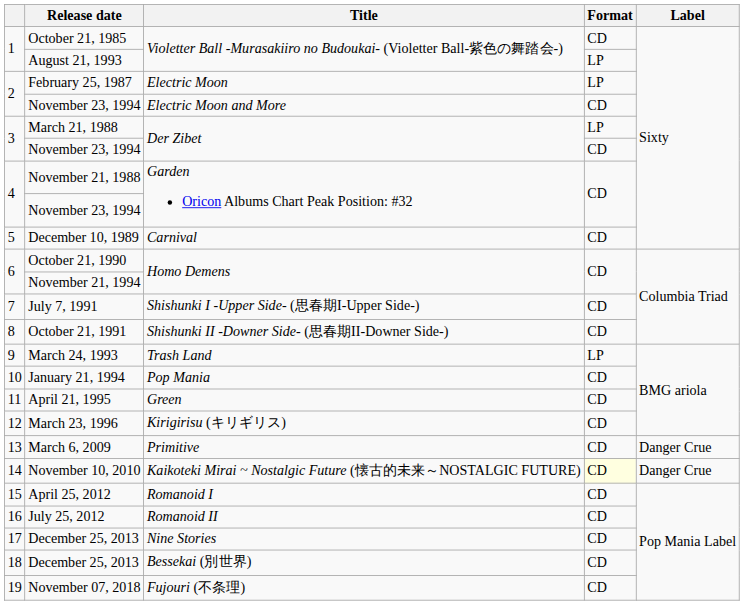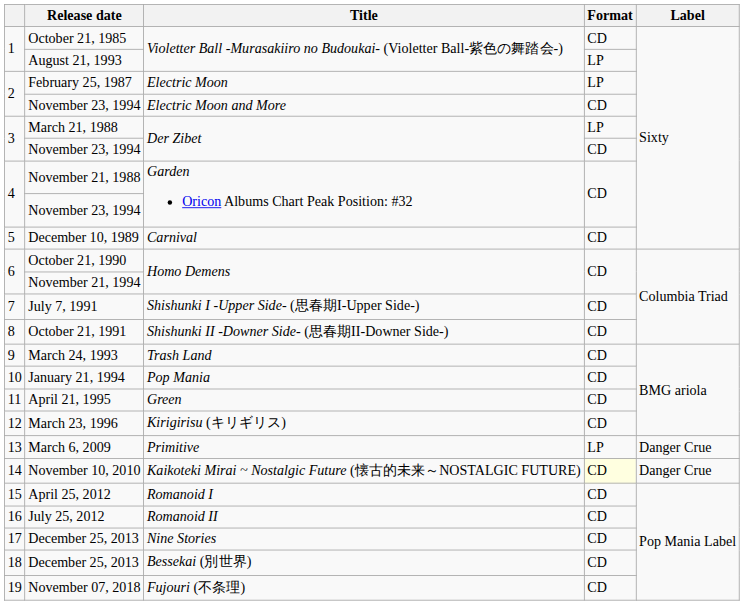 <table class="wikitable">
 <tr>
 <th></th>
 <th>Release date</th>
 <th>Title</th>
 <th>Format</th>
 <th>Label</th>
 </tr>
 <tr>
 <td rowspan="2">1</td>
 <td>October 21, 1985</td>
 <td rowspan="2"><em>Violetter Ball -Murasakiiro no Budoukai-</em> (Violetter Ball-紫色の舞踏会-)</td>
 <td>CD</td>
 <td rowspan="9">Sixty</td>
 </tr>
 <tr>
 <td>August 21, 1993</td>
 <td>LP</td>
 </tr>
 <tr>
 <td rowspan="2">2</td>
 <td>February 25, 1987</td>
 <td><em>Electric Moon</em></td>
 <td>LP</td>
 </tr>
 <tr>
 <td>November 23, 1994</td>
 <td><em>Electric Moon and More</em></td>
 <td>CD</td>
 </tr>
 <tr>
 <td rowspan="2">3</td>
 <td>March 21, 1988</td>
 <td rowspan="2"><em>Der Zibet</em></td>
 <td>LP</td>
 </tr>
 <tr>
 <td>November 23, 1994</td>
 <td>CD</td>
 </tr>
 <tr>
 <td rowspan="2">4</td>
 <td>November 21, 1988</td>
 <td rowspan="2"><em>Garden</em><br><ul><li><a href='#'>Oricon</a> Albums Chart Peak Position: #32</li></ul></td>
 <td rowspan="2">CD</td>
 </tr>
 <tr>
 <td>November 23, 1994</td>
 </tr>
 <tr>
 <td>5</td>
 <td>December 10, 1989</td>
 <td><em>Carnival</em></td>
 <td>CD</td>
 </tr>
 <tr>
 <td rowspan="2">6</td>
 <td>October 21, 1990</td>
 <td rowspan="2"><em>Homo Demens</em></td>
 <td rowspan="2">CD</td>
 <td rowspan="4">Columbia Triad</td>
 </tr>
 <tr>
 <td>November 21, 1994</td>
 </tr>
 <tr>
 <td>7</td>
 <td>July 7, 1991</td>
 <td><em>Shishunki I -Upper Side-</em> (思春期I-Upper Side-)</td>
 <td>CD</td>
 </tr>
 <tr>
 <td>8</td>
 <td>October 21, 1991</td>
 <td><em>Shishunki II -Downer Side-</em> (思春期II-Downer Side-)</td>
 <td>CD</td>
 </tr>
 <tr>
 <td>9</td>
 <td>March 24, 1993</td>
 <td><em>Trash Land</em></td>
-<td>LP</td>
+<td>CD</td>
 <td rowspan="4">BMG ariola</td>
 </tr>
 <tr>
 <td>10</td>
 <td>January 21, 1994</td>
 <td><em>Pop Mania</em></td>
 <td>CD</td>
 </tr>
 <tr>
 <td>11</td>
 <td>April 21, 1995</td>
 <td><em>Green</em></td>
 <td>CD</td>
 </tr>
 <tr>
 <td>12</td>
 <td>March 23, 1996</td>
 <td><em>Kirigirisu</em> (キリギリス)</td>
 <td>CD</td>
 </tr>
 <tr>
 <td>13</td>
 <td>March 6, 2009</td>
 <td><em>Primitive</em></td>
-<td>CD</td>
+<td>LP</td>
 <td>Danger Crue</td>
 </tr>
 <tr>
 <td>14</td>
 <td>November 10, 2010</td>
 <td><em>Kaikoteki Mirai ~ Nostalgic Future</em> (懐古的未来～NOSTALGIC FUTURE)</td>
 <td style="background: lightyellow;">CD</td>
 <td>Danger Crue</td>
 </tr>
 <tr>
 <td>15</td>
 <td>April 25, 2012</td>
 <td><em>Romanoid I</em></td>
 <td>CD</td>
 <td rowspan="5">Pop Mania Label</td>
 </tr>
 <tr>
 <td>16</td>
 <td>July 25, 2012</td>
 <td><em>Romanoid II</em></td>
 <td>CD</td>
 </tr>
 <tr>
 <td>17</td>
 <td>December 25, 2013</td>
 <td><em>Nine Stories</em></td>
 <td>CD</td>
 </tr>
 <tr>
 <td>18</td>
 <td>December 25, 2013</td>
 <td><em>Bessekai</em> (別世界)</td>
 <td>CD</td>
 </tr>
 <tr>
 <td>19</td>
 <td>November 07, 2018</td>
 <td><em>Fujouri</em> (不条理)</td>
 <td>CD</td>
 </tr>
 </table>
